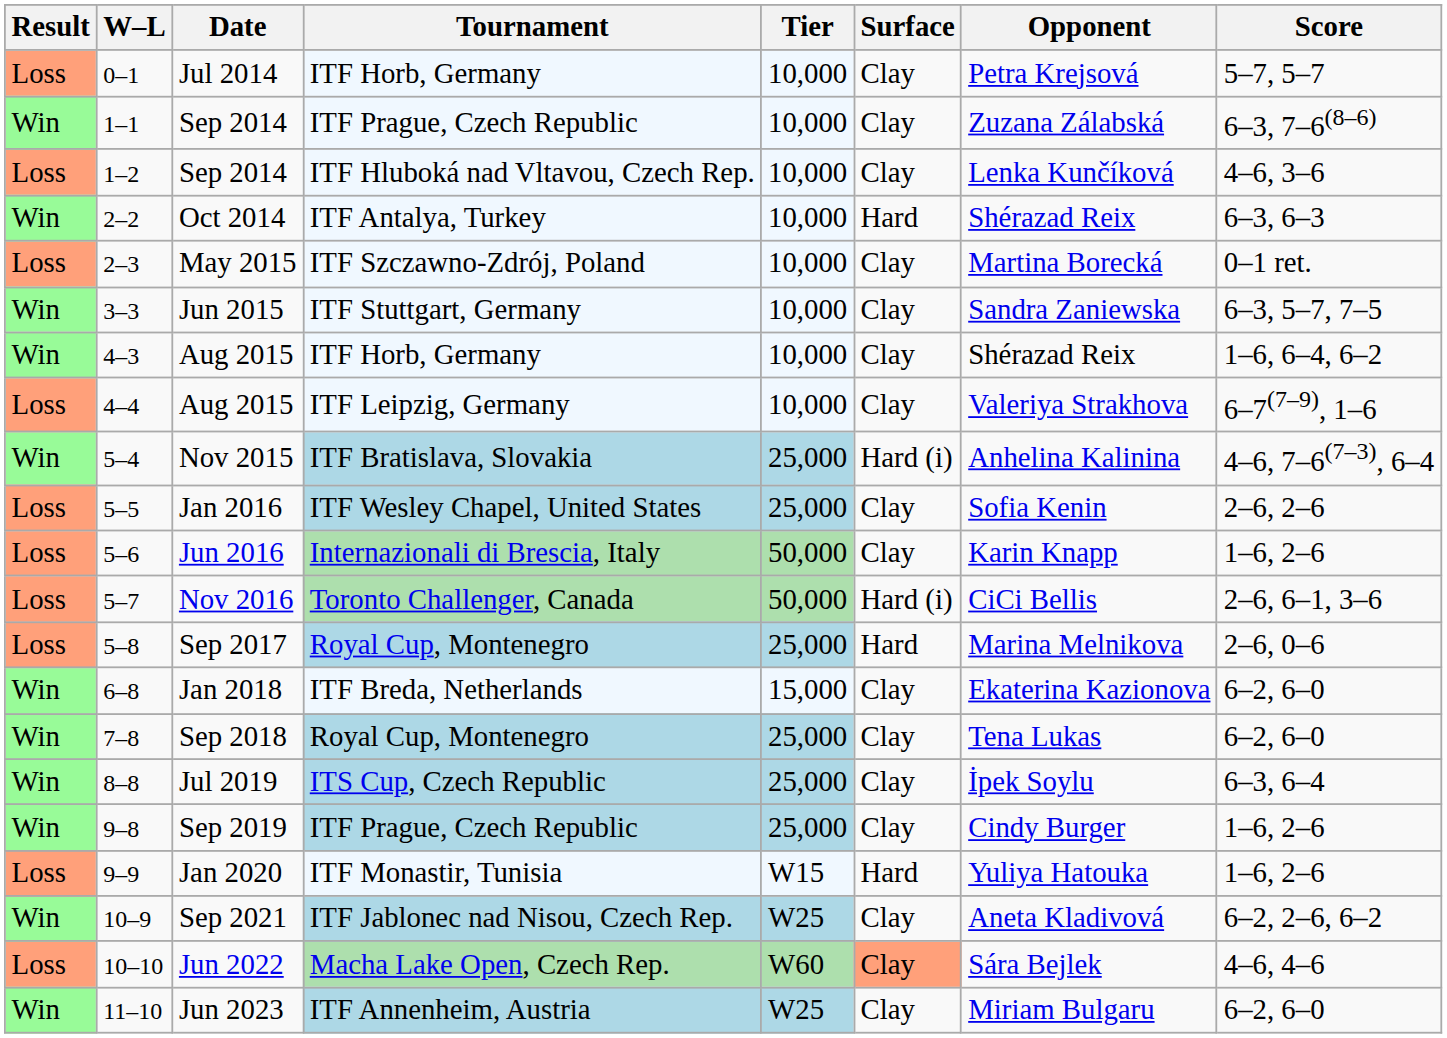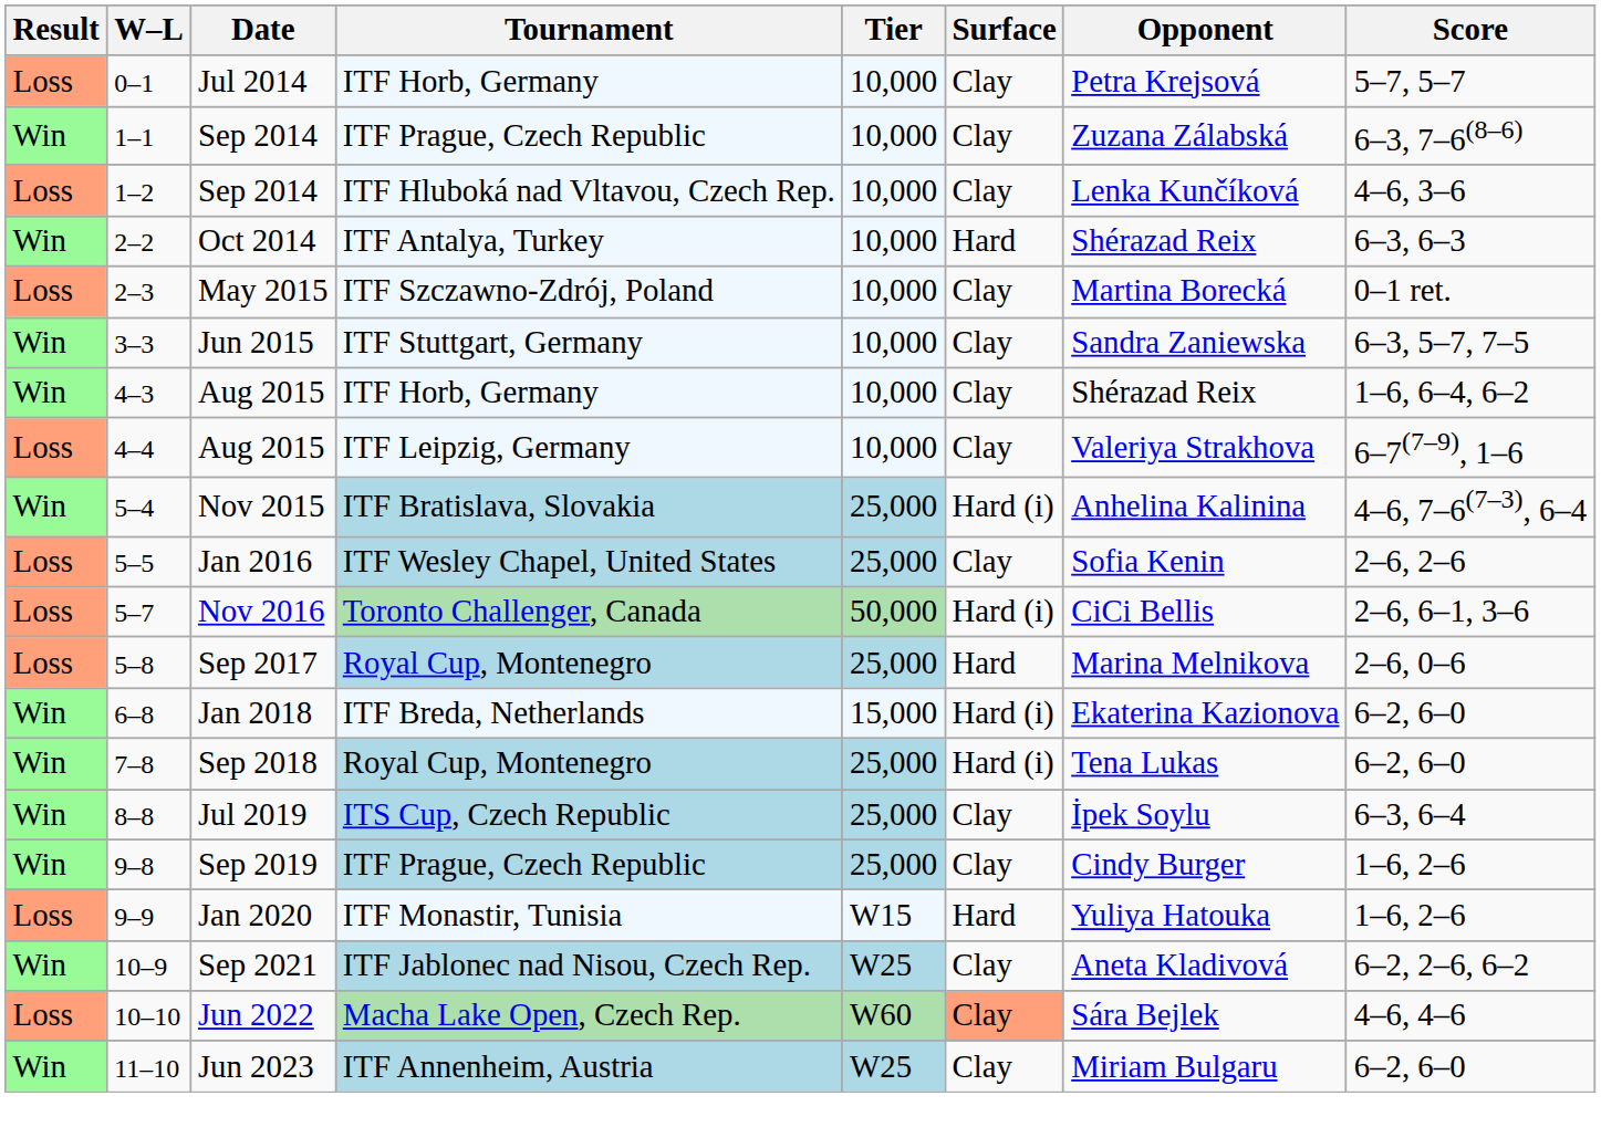 <table class="sortable wikitable">
 <tr>
 <th>Result</th>
 <th class=unsortable>W–L</th>
 <th>Date</th>
 <th>Tournament</th>
 <th>Tier</th>
 <th>Surface</th>
 <th>Opponent</th>
 <th class=unsortable>Score</th>
 </tr>
 <tr>
 <td style=background:#ffa07a;>Loss</td>
 <td><small>0–1</small></td>
 <td>Jul 2014</td>
 <td style=background:#f0f8ff;>ITF Horb, Germany</td>
 <td style=background:#f0f8ff;>10,000</td>
 <td>Clay</td>
 <td> <a href='#'>Petra Krejsová</a></td>
 <td>5–7, 5–7</td>
 </tr>
 <tr>
 <td style=background:#98fb98;>Win</td>
 <td><small>1–1</small></td>
 <td>Sep 2014</td>
 <td style=background:#f0f8ff>ITF Prague, Czech Republic</td>
 <td style=background:#f0f8ff>10,000</td>
 <td>Clay</td>
 <td> <a href='#'>Zuzana Zálabská</a></td>
 <td>6–3, 7–6<sup>(8–6)</sup></td>
 </tr>
 <tr>
 <td style=background:#ffa07a;>Loss</td>
 <td><small>1–2</small></td>
 <td>Sep 2014</td>
 <td style=background:#f0f8ff>ITF Hluboká nad Vltavou, Czech Rep.</td>
 <td style=background:#f0f8ff>10,000</td>
 <td>Clay</td>
 <td> <a href='#'>Lenka Kunčíková</a></td>
 <td>4–6, 3–6</td>
 </tr>
 <tr>
 <td style=background:#98fb98;>Win</td>
 <td><small>2–2</small></td>
 <td>Oct 2014</td>
 <td style=background:#f0f8ff>ITF Antalya, Turkey</td>
 <td style=background:#f0f8ff>10,000</td>
 <td>Hard</td>
 <td> <a href='#'>Shérazad Reix</a></td>
 <td>6–3, 6–3</td>
 </tr>
 <tr>
 <td style=background:#ffa07a;>Loss</td>
 <td><small>2–3</small></td>
 <td>May 2015</td>
 <td style=background:#f0f8ff>ITF Szczawno-Zdrój, Poland</td>
 <td style=background:#f0f8ff>10,000</td>
 <td>Clay</td>
 <td> <a href='#'>Martina Borecká</a></td>
 <td>0–1 ret.</td>
 </tr>
 <tr>
 <td style=background:#98fb98;>Win</td>
 <td><small>3–3</small></td>
 <td>Jun 2015</td>
 <td style=background:#f0f8ff>ITF Stuttgart, Germany</td>
 <td style=background:#f0f8ff>10,000</td>
 <td>Clay</td>
 <td> <a href='#'>Sandra Zaniewska</a></td>
 <td>6–3, 5–7, 7–5</td>
 </tr>
 <tr>
 <td style=background:#98fb98;>Win</td>
 <td><small>4–3</small></td>
 <td>Aug 2015</td>
 <td style=background:#f0f8ff>ITF Horb, Germany</td>
 <td style=background:#f0f8ff>10,000</td>
 <td>Clay</td>
 <td> Shérazad Reix</td>
 <td>1–6, 6–4, 6–2</td>
 </tr>
 <tr>
 <td style=background:#ffa07a;>Loss</td>
 <td><small>4–4</small></td>
 <td>Aug 2015</td>
 <td style=background:#f0f8ff>ITF Leipzig, Germany</td>
 <td style=background:#f0f8ff>10,000</td>
 <td>Clay</td>
 <td> <a href='#'>Valeriya Strakhova</a></td>
 <td>6–7<sup>(7–9)</sup>, 1–6</td>
 </tr>
 <tr>
 <td style=background:#98fb98;>Win</td>
 <td><small>5–4</small></td>
 <td>Nov 2015</td>
 <td style=background:lightblue>ITF Bratislava, Slovakia</td>
 <td style=background:lightblue>25,000</td>
 <td>Hard (i)</td>
 <td> <a href='#'>Anhelina Kalinina</a></td>
 <td>4–6, 7–6<sup>(7–3)</sup>, 6–4</td>
 </tr>
 <tr>
 <td style=background:#ffa07a>Loss</td>
 <td><small>5–5</small></td>
 <td>Jan 2016</td>
 <td style=background:lightblue>ITF Wesley Chapel, United States</td>
 <td style=background:lightblue>25,000</td>
 <td>Clay</td>
 <td> <a href='#'>Sofia Kenin</a></td>
 <td>2–6, 2–6</td>
 </tr>
 <tr>
 <td style=background:#ffa07a>Loss</td>
-<td><small>5–6</small></td>
-<td><a href='#'>Jun 2016</a></td>
-<td style=background:#addfad><a href='#'>Internazionali di Brescia</a>, Italy</td>
-<td style=background:#addfad>50,000</td>
-<td>Clay</td>
-<td> <a href='#'>Karin Knapp</a></td>
-<td>1–6, 2–6</td>
-</tr>
-<tr>
-<td style=background:#ffa07a>Loss</td>
 <td><small>5–7</small></td>
 <td><a href='#'>Nov 2016</a></td>
 <td style=background:#addfad><a href='#'>Toronto Challenger</a>, Canada</td>
 <td style=background:#addfad>50,000</td>
 <td>Hard (i)</td>
 <td> <a href='#'>CiCi Bellis</a></td>
 <td>2–6, 6–1, 3–6</td>
 </tr>
 <tr>
 <td style=background:#ffa07a>Loss</td>
 <td><small>5–8</small></td>
 <td>Sep 2017</td>
 <td style=background:lightblue><a href='#'>Royal Cup</a>, Montenegro</td>
 <td style=background:lightblue>25,000</td>
 <td>Hard</td>
 <td> <a href='#'>Marina Melnikova</a></td>
 <td>2–6, 0–6</td>
 </tr>
 <tr>
 <td style=background:#98fb98>Win</td>
 <td><small>6–8</small></td>
 <td>Jan 2018</td>
 <td style=background:#f0f8ff>ITF Breda, Netherlands</td>
 <td style=background:#f0f8ff>15,000</td>
-<td>Clay</td>
+<td>Hard (i)</td>
 <td> <a href='#'>Ekaterina Kazionova</a></td>
 <td>6–2, 6–0</td>
 </tr>
 <tr>
 <td style=background:#98fb98>Win</td>
 <td><small>7–8</small></td>
 <td>Sep 2018</td>
 <td style=background:lightblue>Royal Cup, Montenegro</td>
 <td style=background:lightblue>25,000</td>
-<td>Clay</td>
+<td>Hard (i)</td>
 <td> <a href='#'>Tena Lukas</a></td>
 <td>6–2, 6–0</td>
 </tr>
 <tr>
 <td style=background:#98fb98>Win</td>
 <td><small>8–8</small></td>
 <td>Jul 2019</td>
 <td style=background:lightblue><a href='#'>ITS Cup</a>, Czech Republic</td>
 <td style=background:lightblue>25,000</td>
 <td>Clay</td>
 <td> <a href='#'>İpek Soylu</a></td>
 <td>6–3, 6–4</td>
 </tr>
 <tr>
 <td style=background:#98fb98>Win</td>
 <td><small>9–8</small></td>
 <td>Sep 2019</td>
 <td style=background:lightblue>ITF Prague, Czech Republic</td>
 <td style=background:lightblue>25,000</td>
 <td>Clay</td>
 <td> <a href='#'>Cindy Burger</a></td>
 <td>1–6, 2–6</td>
 </tr>
 <tr>
 <td style=background:#ffa07a>Loss</td>
 <td><small>9–9</small></td>
 <td>Jan 2020</td>
 <td style=background:#f0f8ff>ITF Monastir, Tunisia</td>
 <td style=background:#f0f8ff>W15</td>
 <td>Hard</td>
 <td> <a href='#'>Yuliya Hatouka</a></td>
 <td>1–6, 2–6</td>
 </tr>
 <tr>
 <td style=background:#98FB98>Win</td>
 <td><small>10–9</small></td>
 <td>Sep 2021</td>
 <td style=background:lightblue>ITF Jablonec nad Nisou, Czech Rep.</td>
 <td style=background:lightblue>W25</td>
 <td>Clay</td>
 <td> <a href='#'>Aneta Kladivová</a></td>
 <td>6–2, 2–6, 6–2</td>
 </tr>
 <tr>
 <td style=background:#ffa07a>Loss</td>
 <td><small>10–10</small></td>
 <td><a href='#'>Jun 2022</a></td>
 <td style=background:#addfad><a href='#'>Macha Lake Open</a>, Czech Rep.</td>
 <td style=background:#addfad>W60</td>
 <td style="background: lightsalmon;">Clay</td>
 <td> <a href='#'>Sára Bejlek</a></td>
 <td>4–6, 4–6</td>
 </tr>
 <tr>
 <td style=background:#98FB98>Win</td>
 <td><small>11–10</small></td>
 <td>Jun 2023</td>
 <td style=background:lightblue>ITF Annenheim, Austria</td>
 <td style=background:lightblue>W25</td>
 <td>Clay</td>
 <td> <a href='#'>Miriam Bulgaru</a></td>
 <td>6–2, 6–0</td>
 </tr>
 </table>
